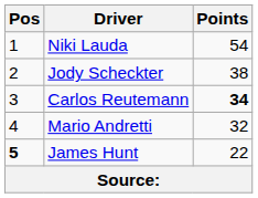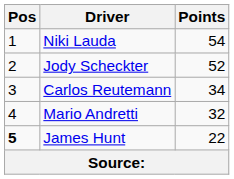 <table class="wikitable" style="font-size: 95%;">
 <tr>
 <th>Pos</th>
 <th>Driver</th>
 <th>Points</th>
 </tr>
 <tr>
 <td>1</td>
 <td> <a href='#'>Niki Lauda</a></td>
 <td align="right">54</td>
 </tr>
 <tr>
 <td>2</td>
 <td> <a href='#'>Jody Scheckter</a></td>
-<td align="right">38</td>
+<td align="right">52</td>
 </tr>
 <tr>
 <td>3</td>
 <td> <a href='#'>Carlos Reutemann</a></td>
-<td align="right"><strong>34</strong></td>
+<td align="right">34</td>
 </tr>
 <tr>
 <td>4</td>
 <td> <a href='#'>Mario Andretti</a></td>
 <td align="right">32</td>
 </tr>
 <tr>
 <td><strong>5</strong></td>
 <td> <a href='#'>James Hunt</a></td>
 <td align="right">22</td>
 </tr>
 <tr>
 <th colspan=4>Source: </th>
 </tr>
 </table>
